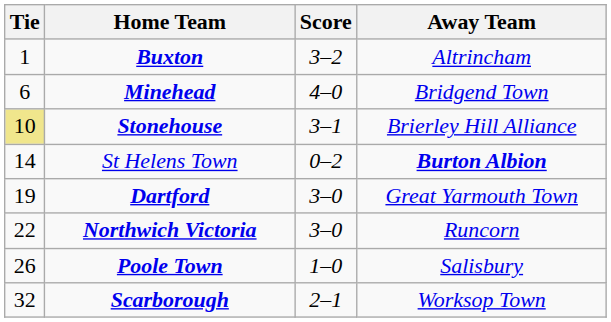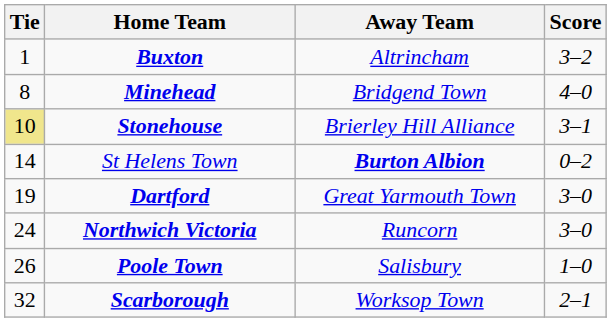 <table class="wikitable" style="text-align:center;">
 <tr>
 <th width=20>Tie</th>
 <th width=175>Home Team</th>
+<th width=175>Away Team</th>
 <th width=20>Score</th>
-<th width=175>Away Team</th>
 </tr>
 <tr>
 <td>1</td>
 <td><strong><em><a href='#'>Buxton</a></em></strong></td>
+<td><em><a href='#'>Altrincham</a></em></td>
 <td><em>3–2</em></td>
-<td><em><a href='#'>Altrincham</a></em></td>
 </tr>
 <tr>
-<td>6</td>
+<td>8</td>
 <td><strong><em><a href='#'>Minehead</a></em></strong></td>
+<td><em><a href='#'>Bridgend Town</a></em></td>
 <td><em>4–0</em></td>
-<td><em><a href='#'>Bridgend Town</a></em></td>
 </tr>
 <tr>
 <td style="background: khaki;">10</td>
 <td><strong><em><a href='#'>Stonehouse</a></em></strong></td>
+<td><em><a href='#'>Brierley Hill Alliance</a></em></td>
 <td><em>3–1</em></td>
-<td><em><a href='#'>Brierley Hill Alliance</a></em></td>
 </tr>
 <tr>
 <td>14</td>
 <td><em><a href='#'>St Helens Town</a></em></td>
+<td><strong><em><a href='#'>Burton Albion</a></em></strong></td>
 <td><em>0–2</em></td>
-<td><strong><em><a href='#'>Burton Albion</a></em></strong></td>
 </tr>
 <tr>
 <td>19</td>
 <td><strong><em><a href='#'>Dartford</a></em></strong></td>
+<td><em><a href='#'>Great Yarmouth Town</a></em></td>
 <td><em>3–0</em></td>
-<td><em><a href='#'>Great Yarmouth Town</a></em></td>
 </tr>
 <tr>
-<td>22</td>
+<td>24</td>
 <td><strong><em><a href='#'>Northwich Victoria</a></em></strong></td>
+<td><em><a href='#'>Runcorn</a></em></td>
 <td><em>3–0</em></td>
-<td><em><a href='#'>Runcorn</a></em></td>
 </tr>
 <tr>
 <td>26</td>
 <td><strong><em><a href='#'>Poole Town</a></em></strong></td>
+<td><em><a href='#'>Salisbury</a></em></td>
 <td><em>1–0</em></td>
-<td><em><a href='#'>Salisbury</a></em></td>
 </tr>
 <tr>
 <td>32</td>
 <td><strong><em><a href='#'>Scarborough</a></em></strong></td>
+<td><em><a href='#'>Worksop Town</a></em></td>
 <td><em>2–1</em></td>
-<td><em><a href='#'>Worksop Town</a></em></td>
 </tr>
 </table>
